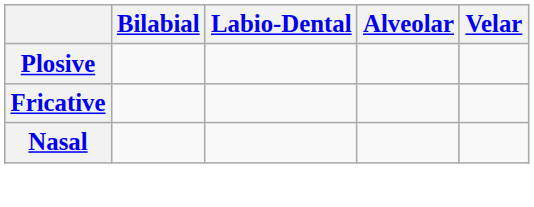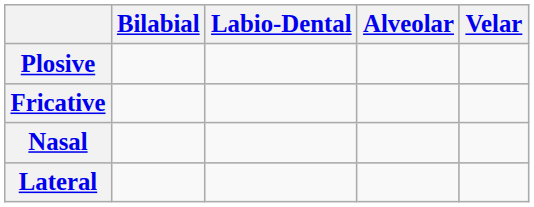 <table class="wikitable" style="text-align: center;">
 <tr>
 <th></th>
 <th><a href='#'>Bilabial</a></th>
 <th><a href='#'>Labio-Dental</a></th>
 <th><a href='#'>Alveolar</a></th>
 <th><a href='#'>Velar</a></th>
 </tr>
 <tr>
 <th><a href='#'>Plosive</a></th>
 <td> </td>
 <td></td>
 <td> </td>
 <td> </td>
 </tr>
 <tr>
 <th><a href='#'>Fricative</a></th>
 <td></td>
 <td></td>
 <td></td>
 <td></td>
 </tr>
 <tr>
 <th><a href='#'>Nasal</a></th>
 <td></td>
 <td></td>
 <td></td>
 <td></td>
 </tr>
+<tr>
+<th><a href='#'>Lateral</a></th>
+<td></td>
+<td></td>
+<td></td>
+<td></td>
+</tr>
 </table>
